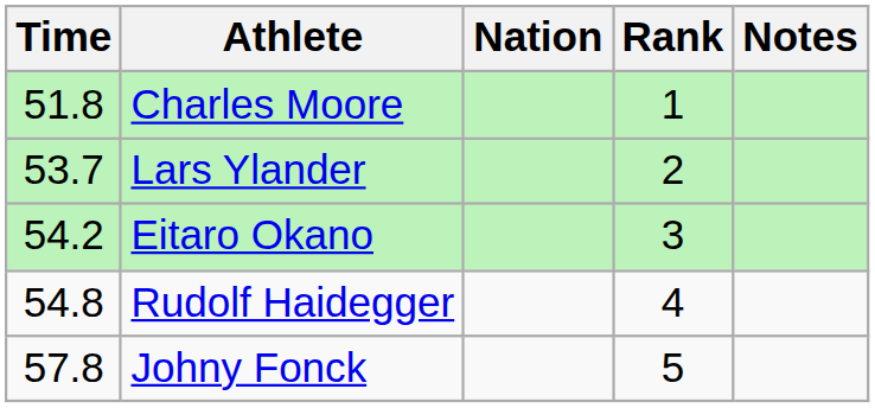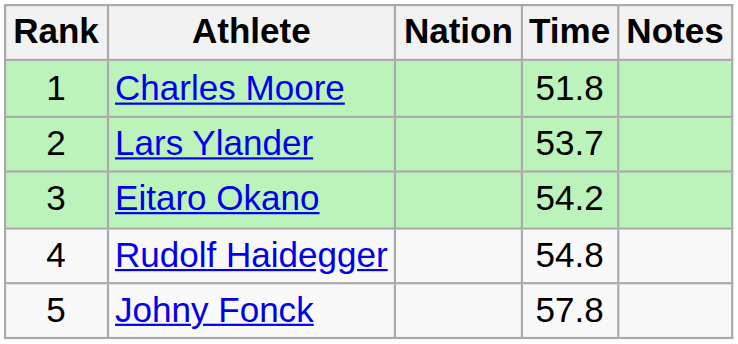 <table class="wikitable sortable" style="text-align:center">
 <tr>
-<th>Time</th>
+<th>Rank</th>
 <th>Athlete</th>
 <th>Nation</th>
-<th>Rank</th>
+<th>Time</th>
 <th>Notes</th>
 </tr>
 <tr bgcolor=bbf3bb>
-<td>51.8</td>
+<td>1</td>
 <td align="left"><a href='#'>Charles Moore</a></td>
 <td align="left"></td>
-<td>1</td>
+<td>51.8</td>
 <td></td>
 </tr>
 <tr bgcolor=bbf3bb>
-<td>53.7</td>
+<td>2</td>
 <td align="left"><a href='#'>Lars Ylander</a></td>
 <td align="left"></td>
-<td>2</td>
+<td>53.7</td>
 <td></td>
 </tr>
 <tr bgcolor=bbf3bb>
-<td>54.2</td>
+<td>3</td>
 <td align="left"><a href='#'>Eitaro Okano</a></td>
 <td align="left"></td>
-<td>3</td>
+<td>54.2</td>
 <td></td>
 </tr>
 <tr>
-<td>54.8</td>
+<td>4</td>
 <td align="left"><a href='#'>Rudolf Haidegger</a></td>
 <td align="left"></td>
-<td>4</td>
+<td>54.8</td>
 <td></td>
 </tr>
 <tr>
-<td>57.8</td>
+<td>5</td>
 <td align="left"><a href='#'>Johny Fonck</a></td>
 <td align="left"></td>
-<td>5</td>
+<td>57.8</td>
 <td></td>
 </tr>
 </table>
